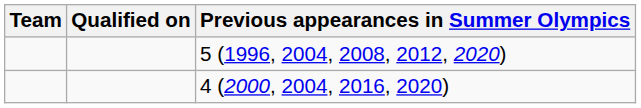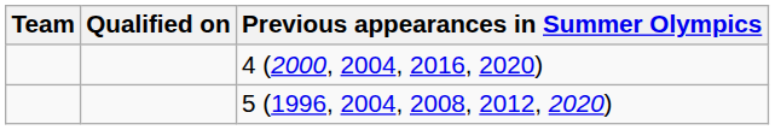 <table class="wikitable sortable">
 <tr>
 <th>Team</th>
 <th>Qualified on</th>
 <th data-sort-type="number">Previous appearances in <a href='#'>Summer Olympics</a></th>
 </tr>
 <tr>
 <td></td>
 <td></td>
-<td>5 (<a href='#'>1996</a>, <a href='#'>2004</a>, <a href='#'>2008</a>, <a href='#'>2012</a>, <em><a href='#'>2020</a></em>)</td>
+<td>4 (<em><a href='#'>2000</a></em>, <a href='#'>2004</a>, <a href='#'>2016</a>, <a href='#'>2020</a>)</td>
 </tr>
 <tr>
 <td></td>
 <td></td>
-<td>4 (<em><a href='#'>2000</a></em>, <a href='#'>2004</a>, <a href='#'>2016</a>, <a href='#'>2020</a>)</td>
+<td>5 (<a href='#'>1996</a>, <a href='#'>2004</a>, <a href='#'>2008</a>, <a href='#'>2012</a>, <em><a href='#'>2020</a></em>)</td>
 </tr>
 </table>
